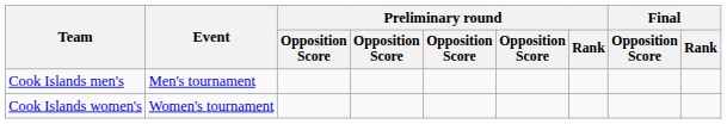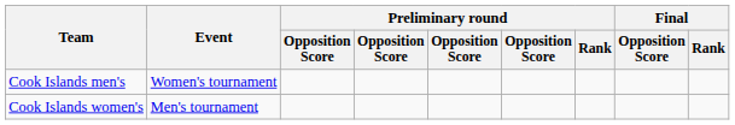 <table class=wikitable style=font-size:90%;text-align:center>
 <tr>
 <th rowspan=2>Team</th>
 <th rowspan=2>Event</th>
 <th colspan=5>Preliminary round</th>
 <th colspan=2>Final</th>
 </tr>
 <tr style=font-size:95%>
 <th>Opposition<br>Score</th>
 <th>Opposition<br>Score</th>
 <th>Opposition<br>Score</th>
 <th>Opposition<br>Score</th>
 <th>Rank</th>
 <th>Opposition<br>Score</th>
 <th>Rank</th>
 </tr>
 <tr>
 <td align=left><a href='#'>Cook Islands men's</a></td>
-<td align=left><a href='#'>Men's tournament</a></td>
+<td align=left><a href='#'>Women's tournament</a></td>
 <td></td>
 <td></td>
 <td></td>
 <td></td>
 <td></td>
 <td></td>
 <td></td>
 </tr>
 <tr>
 <td align=left><a href='#'>Cook Islands women's</a></td>
-<td align=left><a href='#'>Women's tournament</a></td>
+<td align=left><a href='#'>Men's tournament</a></td>
 <td></td>
 <td></td>
 <td></td>
 <td></td>
 <td></td>
 <td></td>
 <td></td>
 </tr>
 </table>
